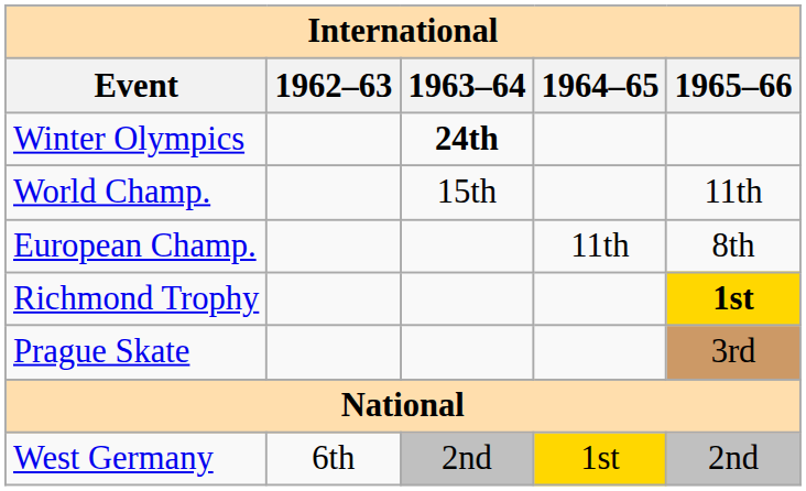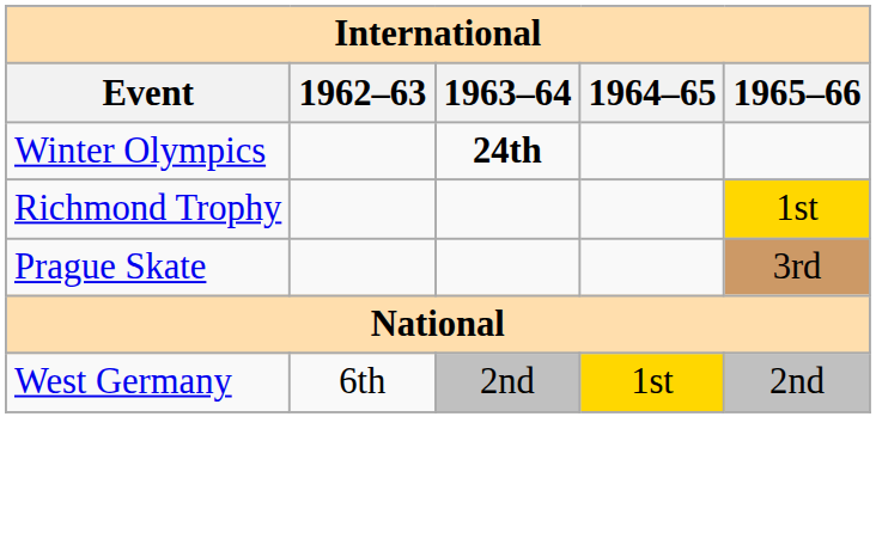 <table class="wikitable" style="text-align:center">
 <tr>
 <th style="background-color: #ffdead; " colspan=5 align=center>International</th>
 </tr>
 <tr>
 <th>Event</th>
 <th>1962–63</th>
 <th>1963–64</th>
 <th>1964–65</th>
 <th>1965–66</th>
 </tr>
 <tr>
 <td align=left><a href='#'>Winter Olympics</a></td>
 <td></td>
 <td><strong>24th</strong></td>
 <td></td>
 <td></td>
 </tr>
 <tr>
-<td align=left><a href='#'>World Champ.</a></td>
-<td></td>
-<td>15th</td>
-<td></td>
-<td>11th</td>
-</tr>
-<tr>
-<td align=left><a href='#'>European Champ.</a></td>
-<td></td>
-<td></td>
-<td>11th</td>
-<td>8th</td>
-</tr>
-<tr>
 <td align=left><a href='#'>Richmond Trophy</a></td>
 <td></td>
 <td></td>
 <td></td>
-<td bgcolor=gold><strong>1st</strong></td>
+<td bgcolor=gold>1st</td>
 </tr>
 <tr>
 <td align=left><a href='#'>Prague Skate</a></td>
 <td></td>
 <td></td>
 <td></td>
 <td bgcolor=cc9966>3rd</td>
 </tr>
 <tr>
 <th style="background-color: #ffdead; " colspan=5 align=center>National</th>
 </tr>
 <tr>
 <td align=left><a href='#'>West Germany</a></td>
 <td>6th</td>
 <td bgcolor=silver>2nd</td>
 <td bgcolor=gold>1st</td>
 <td bgcolor=silver>2nd</td>
 </tr>
 </table>
